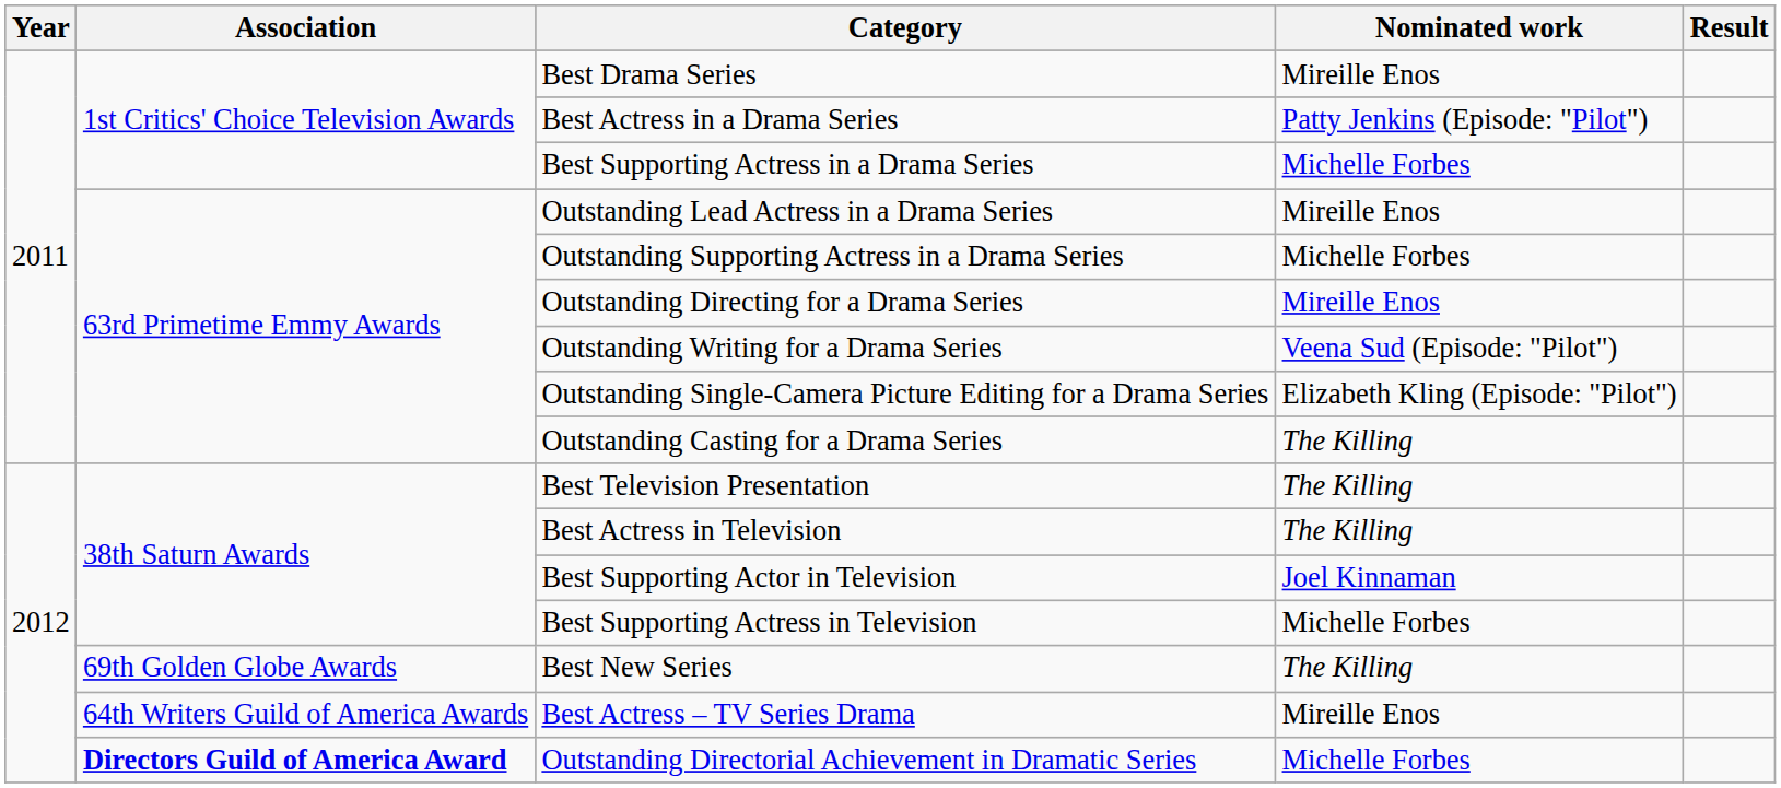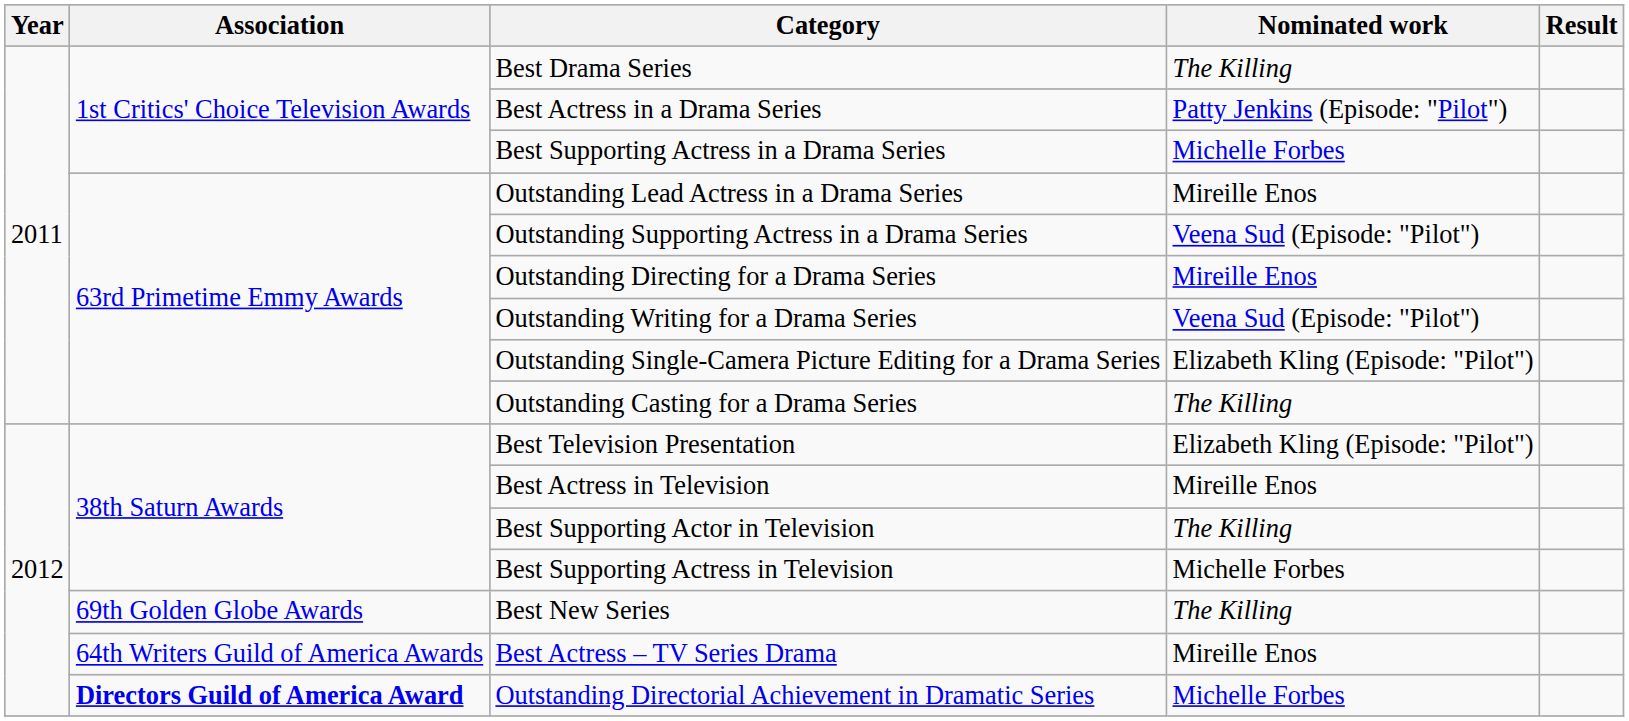 <table class="wikitable">
 <tr>
 <th>Year</th>
 <th>Association</th>
 <th>Category</th>
 <th>Nominated work</th>
 <th>Result</th>
 </tr>
 <tr>
 <td rowspan="9">2011</td>
 <td rowspan="3"><a href='#'>1st Critics' Choice Television Awards</a></td>
 <td>Best Drama Series</td>
-<td>Mireille Enos</td>
+<td><em>The Killing</em></td>
 <td></td>
 </tr>
 <tr>
 <td>Best Actress in a Drama Series</td>
 <td><a href='#'>Patty Jenkins</a> (Episode: "<a href='#'>Pilot</a>")</td>
 <td></td>
 </tr>
 <tr>
 <td>Best Supporting Actress in a Drama Series</td>
 <td><a href='#'>Michelle Forbes</a></td>
 <td></td>
 </tr>
 <tr>
 <td rowspan="6"><a href='#'>63rd Primetime Emmy Awards</a></td>
 <td>Outstanding Lead Actress in a Drama Series</td>
 <td>Mireille Enos</td>
 <td></td>
 </tr>
 <tr>
 <td>Outstanding Supporting Actress in a Drama Series</td>
-<td>Michelle Forbes</td>
+<td><a href='#'>Veena Sud</a> (Episode: "Pilot")</td>
 <td></td>
 </tr>
 <tr>
 <td>Outstanding Directing for a Drama Series</td>
 <td><a href='#'>Mireille Enos</a></td>
 <td></td>
 </tr>
 <tr>
 <td>Outstanding Writing for a Drama Series</td>
 <td><a href='#'>Veena Sud</a> (Episode: "Pilot")</td>
 <td></td>
 </tr>
 <tr>
 <td>Outstanding Single-Camera Picture Editing for a Drama Series</td>
 <td>Elizabeth Kling (Episode: "Pilot")</td>
 <td></td>
 </tr>
 <tr>
 <td>Outstanding Casting for a Drama Series</td>
 <td><em>The Killing</em></td>
 <td></td>
 </tr>
 <tr>
 <td rowspan="7">2012</td>
 <td rowspan="4"><a href='#'>38th Saturn Awards</a></td>
 <td>Best Television Presentation</td>
-<td><em>The Killing</em></td>
+<td>Elizabeth Kling (Episode: "Pilot")</td>
 <td></td>
 </tr>
 <tr>
 <td>Best Actress in Television</td>
-<td><em>The Killing</em></td>
+<td>Mireille Enos</td>
 <td></td>
 </tr>
 <tr>
 <td>Best Supporting Actor in Television</td>
-<td><a href='#'>Joel Kinnaman</a></td>
+<td><em>The Killing</em></td>
 <td></td>
 </tr>
 <tr>
 <td>Best Supporting Actress in Television</td>
 <td>Michelle Forbes</td>
 <td></td>
 </tr>
 <tr>
 <td><a href='#'>69th Golden Globe Awards</a></td>
 <td>Best New Series</td>
 <td><em>The Killing</em></td>
 <td></td>
 </tr>
 <tr>
 <td><a href='#'>64th Writers Guild of America Awards</a></td>
 <td><a href='#'>Best Actress – TV Series Drama</a></td>
 <td>Mireille Enos</td>
 <td></td>
 </tr>
 <tr>
 <td><strong><a href='#'>Directors Guild of America Award</a></strong></td>
 <td><a href='#'>Outstanding Directorial Achievement in Dramatic Series</a></td>
 <td><a href='#'>Michelle Forbes</a></td>
 <td></td>
 </tr>
 </table>
